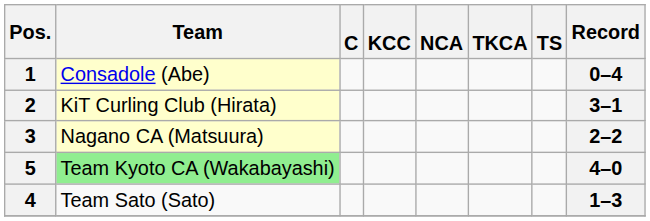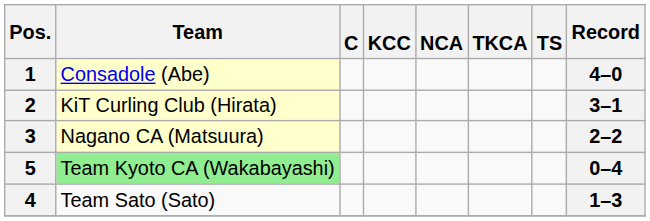 <table class="wikitable sortable nowrap" style="text-align:center; font-size:0.9em;">
 <tr>
 <th>Pos.</th>
 <th>Team</th>
 <th><br>C</th>
 <th><br>KCC</th>
 <th><br>NCA</th>
 <th><br>TKCA</th>
 <th><br>TS</th>
 <th>Record</th>
 </tr>
 <tr>
 <th>1</th>
 <td style="text-align:left; background:#ffffcc;" data-sort-value="Consadole"> <a href='#'>Consadole</a> (Abe)</td>
 <td> </td>
 <td> </td>
 <td> </td>
 <td> </td>
 <td> </td>
-<th>0–4</th>
+<th>4–0</th>
 </tr>
 <tr>
 <th>2</th>
 <td style="text-align:left; background:#ffffcc;" data-sort-value="KiT"> KiT Curling Club (Hirata)</td>
 <td> </td>
 <td> </td>
 <td> </td>
 <td> </td>
 <td> </td>
 <th>3–1</th>
 </tr>
 <tr>
 <th>3</th>
 <td style="text-align:left; background:#ffffcc;" data-sort-value="Nagano"> Nagano CA (Matsuura)</td>
 <td> </td>
 <td> </td>
 <td> </td>
 <td> </td>
 <td> </td>
 <th>2–2</th>
 </tr>
 <tr>
 <th>5</th>
 <td style="background: lightgreen; text-align:left;" data-sort-value="Team Kyoto"> Team Kyoto CA (Wakabayashi)</td>
 <td> </td>
 <td> </td>
 <td> </td>
 <td> </td>
 <td> </td>
-<th>4–0</th>
+<th>0–4</th>
 </tr>
 <tr>
 <th>4</th>
 <td style="text-align:left;" data-sort-value="Team Sato"> Team Sato (Sato)</td>
 <td> </td>
 <td> </td>
 <td> </td>
 <td> </td>
 <td> </td>
 <th>1–3</th>
 </tr>
 <tr>
 </tr>
 </table>
